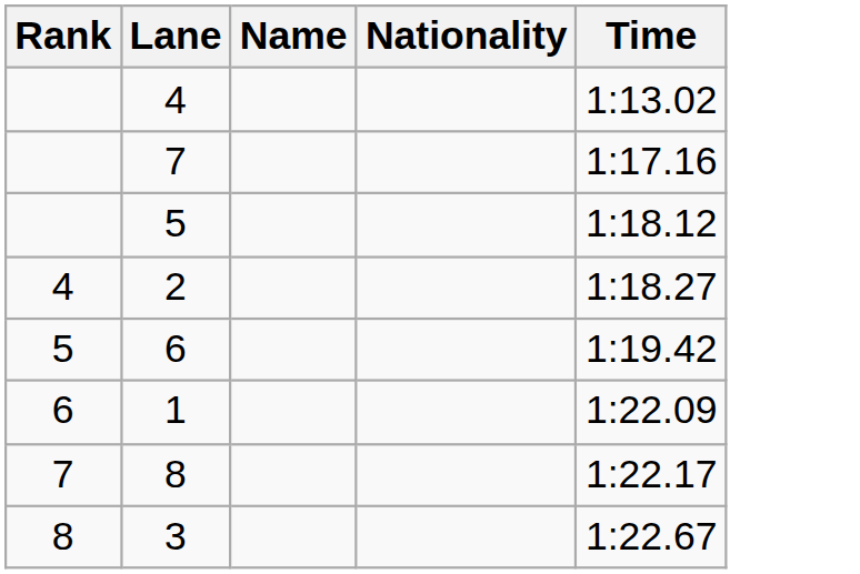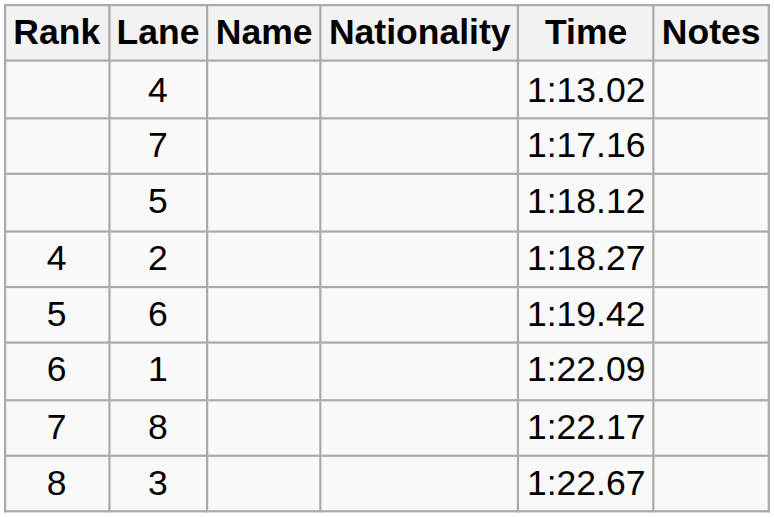 <table class="wikitable sortable" style="text-align:center">
 <tr>
 <th>Rank</th>
 <th>Lane</th>
 <th>Name</th>
 <th>Nationality</th>
 <th>Time</th>
+<th>Notes</th>
 </tr>
 <tr>
 <td></td>
 <td>4</td>
 <td align=left></td>
 <td align=left></td>
 <td>1:13.02</td>
+<td><strong></strong></td>
 </tr>
 <tr>
 <td></td>
 <td>7</td>
 <td align=left></td>
 <td align=left></td>
 <td>1:17.16</td>
+<td></td>
 </tr>
 <tr>
 <td></td>
 <td>5</td>
 <td align=left></td>
 <td align=left></td>
 <td>1:18.12</td>
+<td></td>
 </tr>
 <tr>
 <td>4</td>
 <td>2</td>
 <td align=left></td>
 <td align=left></td>
 <td>1:18.27</td>
+<td></td>
 </tr>
 <tr>
 <td>5</td>
 <td>6</td>
 <td align=left></td>
 <td align=left></td>
 <td>1:19.42</td>
+<td></td>
 </tr>
 <tr>
 <td>6</td>
 <td>1</td>
 <td align=left></td>
 <td align=left></td>
 <td>1:22.09</td>
+<td></td>
 </tr>
 <tr>
 <td>7</td>
 <td>8</td>
 <td align=left></td>
 <td align=left></td>
 <td>1:22.17</td>
+<td></td>
 </tr>
 <tr>
 <td>8</td>
 <td>3</td>
 <td align=left></td>
 <td align=left></td>
 <td>1:22.67</td>
+<td></td>
 </tr>
 </table>
